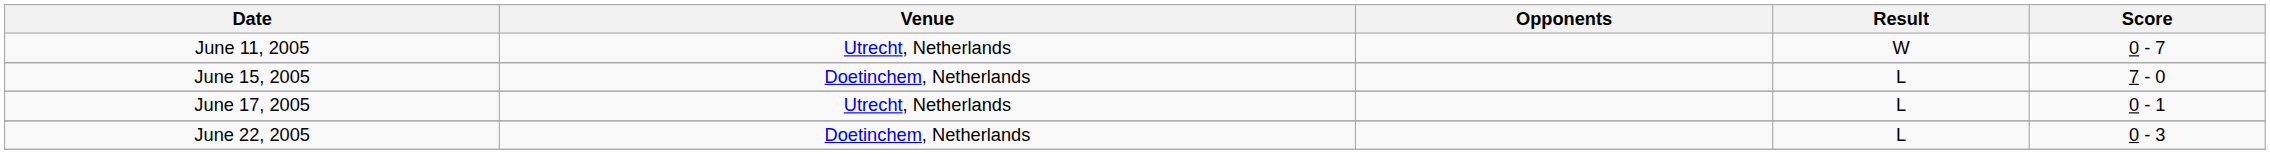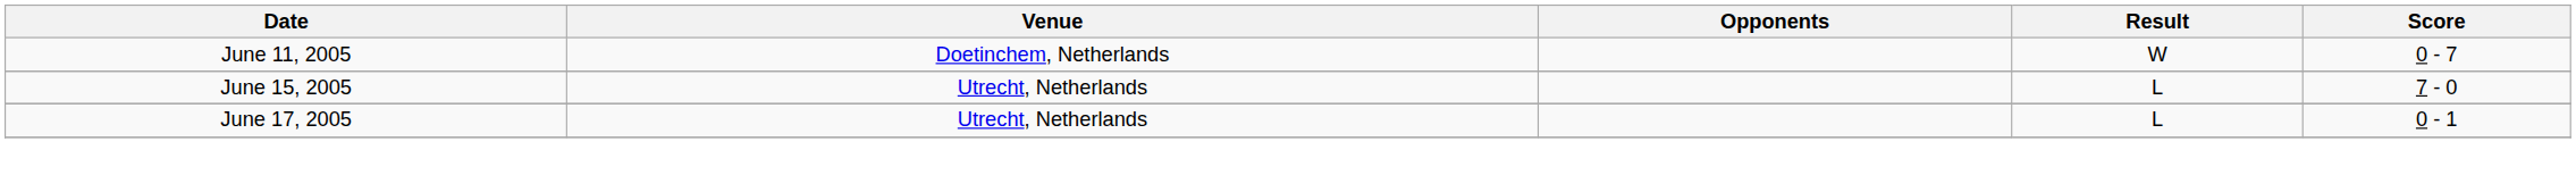 <table class="wikitable small" style="text-align:center" width="100%">
 <tr>
 <th>Date</th>
 <th>Venue</th>
 <th>Opponents</th>
 <th>Result</th>
 <th>Score</th>
 </tr>
 <tr>
 <td>June 11, 2005</td>
-<td><a href='#'>Utrecht</a>, Netherlands</td>
+<td><a href='#'>Doetinchem</a>, Netherlands</td>
 <td></td>
 <td>W</td>
 <td><u>0</u> - 7</td>
 </tr>
 <tr>
 </tr>
 <tr>
 <td>June 15, 2005</td>
-<td><a href='#'>Doetinchem</a>, Netherlands</td>
+<td><a href='#'>Utrecht</a>, Netherlands</td>
 <td></td>
 <td>L</td>
 <td><u>7</u> - 0</td>
 </tr>
 <tr>
 </tr>
 <tr>
 <td>June 17, 2005</td>
 <td><a href='#'>Utrecht</a>, Netherlands</td>
 <td></td>
 <td>L</td>
 <td><u>0</u> - 1</td>
 </tr>
 <tr>
 </tr>
 <tr>
-<td>June 22, 2005</td>
-<td><a href='#'>Doetinchem</a>, Netherlands</td>
-<td></td>
-<td>L</td>
-<td><u>0</u> - 3</td>
-</tr>
-<tr>
 </tr>
 </table>
